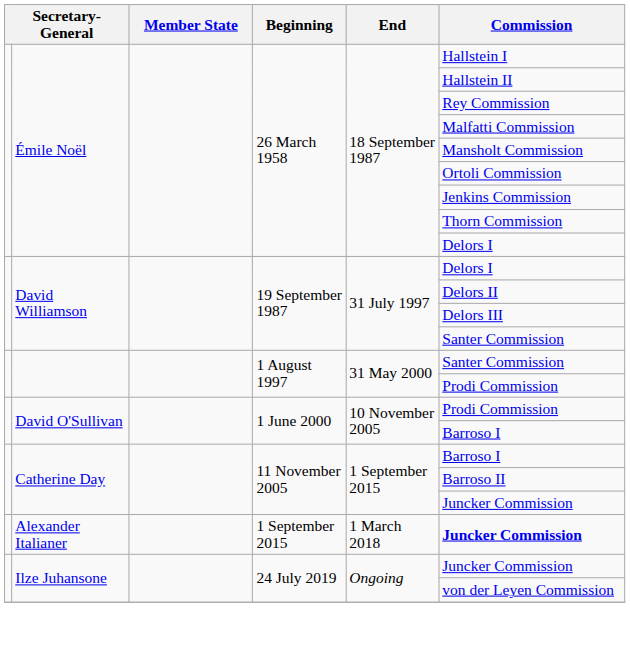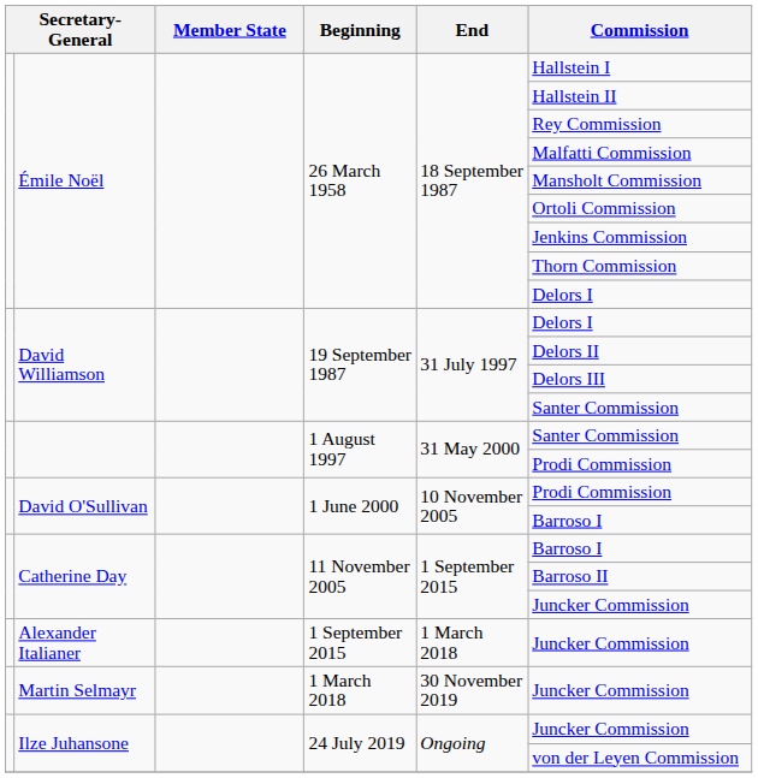 <table class="wikitable sortable" style="font-size:95%;line-height:16px;">
 <tr bgcolor=lightgrey>
 <th width="20%" colspan=2>Secretary-General</th>
 <th width="20%"><a href='#'>Member State</a></th>
 <th width="15%">Beginning</th>
 <th width="15%">End</th>
 <th width="30%"><a href='#'>Commission</a></th>
 </tr>
 <tr>
 <td rowspan="9"></td>
 <td rowspan="9"><a href='#'>Émile Noël</a></td>
 <td rowspan="9"></td>
 <td rowspan="9">26 March 1958</td>
 <td rowspan="9">18 September 1987</td>
 <td><a href='#'>Hallstein I</a></td>
 </tr>
 <tr>
 <td><a href='#'>Hallstein II</a></td>
 </tr>
 <tr>
 <td><a href='#'>Rey Commission</a></td>
 </tr>
 <tr>
 <td><a href='#'>Malfatti Commission</a></td>
 </tr>
 <tr>
 <td><a href='#'>Mansholt Commission</a></td>
 </tr>
 <tr>
 <td><a href='#'>Ortoli Commission</a></td>
 </tr>
 <tr>
 <td><a href='#'>Jenkins Commission</a></td>
 </tr>
 <tr>
 <td><a href='#'>Thorn Commission</a></td>
 </tr>
 <tr>
 <td><a href='#'>Delors I</a></td>
 </tr>
 <tr>
 <td rowspan="4"></td>
 <td rowspan="4"><a href='#'>David Williamson</a></td>
 <td rowspan="4"></td>
 <td rowspan="4">19 September 1987</td>
 <td rowspan="4">31 July 1997</td>
 <td><a href='#'>Delors I</a></td>
 </tr>
 <tr>
 <td><a href='#'>Delors II</a></td>
 </tr>
 <tr>
 <td><a href='#'>Delors III</a></td>
 </tr>
 <tr>
 <td><a href='#'>Santer Commission</a></td>
 </tr>
 <tr>
 <td rowspan="2"></td>
 <td rowspan="2"></td>
 <td rowspan="2"></td>
 <td rowspan="2">1 August 1997</td>
 <td rowspan="2">31 May 2000</td>
 <td><a href='#'>Santer Commission</a></td>
 </tr>
 <tr>
 <td><a href='#'>Prodi Commission</a></td>
 </tr>
 <tr>
 <td rowspan="2"></td>
 <td rowspan="2"><a href='#'>David O'Sullivan</a></td>
 <td rowspan="2"></td>
 <td rowspan="2">1 June 2000</td>
 <td rowspan="2">10 November 2005</td>
 <td><a href='#'>Prodi Commission</a></td>
 </tr>
 <tr>
 <td><a href='#'>Barroso I</a></td>
 </tr>
 <tr>
 <td rowspan="3"></td>
 <td rowspan="3"><a href='#'>Catherine Day</a></td>
 <td rowspan="3"></td>
 <td rowspan="3">11 November 2005</td>
 <td rowspan="3">1 September 2015</td>
 <td><a href='#'>Barroso I</a></td>
 </tr>
 <tr>
 <td><a href='#'>Barroso II</a></td>
 </tr>
 <tr>
 <td><a href='#'>Juncker Commission</a></td>
 </tr>
 <tr>
 <td></td>
 <td><a href='#'>Alexander Italianer</a></td>
 <td></td>
 <td>1 September 2015</td>
 <td>1 March 2018</td>
-<td><strong><a href='#'>Juncker Commission</a></strong></td>
+<td><a href='#'>Juncker Commission</a></td>
+</tr>
+<tr>
+<td></td>
+<td><a href='#'>Martin Selmayr</a></td>
+<td></td>
+<td>1 March 2018</td>
+<td>30 November 2019</td>
+<td><a href='#'>Juncker Commission</a></td>
 </tr>
 <tr>
 <td rowspan="2"></td>
 <td rowspan="2"><a href='#'>Ilze Juhansone</a></td>
 <td rowspan="2"></td>
 <td rowspan="2">24 July 2019</td>
 <td rowspan="2"><em>Ongoing</em></td>
 <td><a href='#'>Juncker Commission</a></td>
 </tr>
 <tr>
 <td><a href='#'>von der Leyen Commission</a></td>
 </tr>
 <tr>
 </tr>
 </table>
